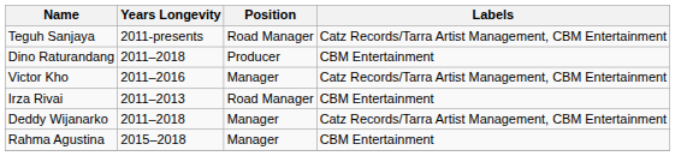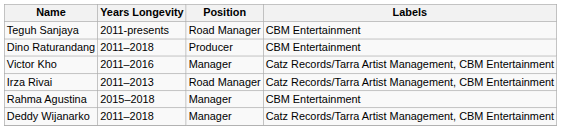 <table class="wikitable">
 <tr>
 <th>Name</th>
 <th>Years Longevity</th>
 <th>Position</th>
 <th>Labels</th>
 </tr>
 <tr>
 <td>Teguh Sanjaya</td>
 <td>2011-presents</td>
 <td>Road Manager</td>
-<td>Catz Records/Tarra Artist Management, CBM Entertainment</td>
+<td>CBM Entertainment</td>
 </tr>
 <tr>
 <td>Dino Raturandang</td>
 <td>2011–2018</td>
 <td>Producer</td>
 <td>CBM Entertainment</td>
 </tr>
 <tr>
 <td>Victor Kho</td>
 <td>2011–2016</td>
 <td>Manager</td>
 <td>Catz Records/Tarra Artist Management, CBM Entertainment</td>
 </tr>
 <tr>
 <td>Irza Rivai</td>
 <td>2011–2013</td>
 <td>Road Manager</td>
+<td>Catz Records/Tarra Artist Management, CBM Entertainment</td>
+</tr>
+<tr>
+<td>Rahma Agustina</td>
+<td>2015–2018</td>
+<td>Manager</td>
 <td>CBM Entertainment</td>
 </tr>
 <tr>
 <td>Deddy Wijanarko</td>
 <td>2011–2018</td>
 <td>Manager</td>
 <td>Catz Records/Tarra Artist Management, CBM Entertainment</td>
 </tr>
 <tr>
-<td>Rahma Agustina</td>
-<td>2015–2018</td>
-<td>Manager</td>
-<td>CBM Entertainment</td>
-</tr>
-<tr>
 </tr>
 </table>
